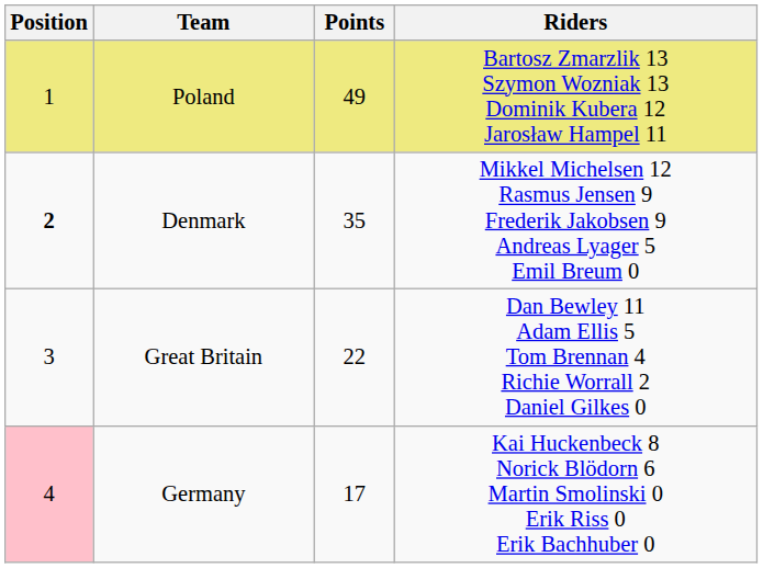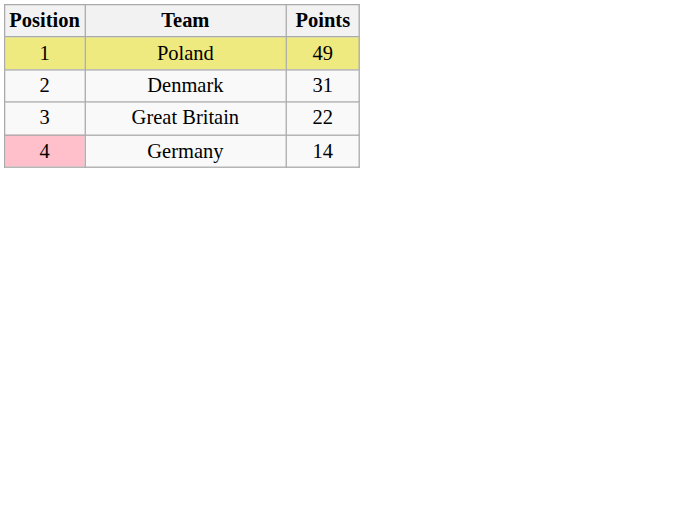 <table class="wikitable" style="text-align:center">
 <tr align=center>
 <th width=50>Position</th>
 <th width=150>Team</th>
 <th width=50>Points</th>
-<th width=250>Riders</th>
 </tr>
 <tr style="background:#EEEA80;">
 <td>1</td>
 <td> Poland</td>
 <td>49</td>
-<td><a href='#'>Bartosz Zmarzlik</a> 13<br><a href='#'>Szymon Wozniak</a> 13<br><a href='#'>Dominik Kubera</a> 12<br><a href='#'>Jarosław Hampel</a> 11</td>
 </tr>
 <tr>
-<td><strong>2</strong></td>
+<td>2</td>
 <td> Denmark</td>
-<td>35</td>
-<td><a href='#'>Mikkel Michelsen</a> 12<br><a href='#'>Rasmus Jensen</a> 9<br><a href='#'>Frederik Jakobsen</a> 9<br><a href='#'>Andreas Lyager</a> 5<br><a href='#'>Emil Breum</a> 0</td>
+<td>31</td>
 </tr>
 <tr>
 <td>3</td>
 <td> Great Britain</td>
 <td>22</td>
-<td><a href='#'>Dan Bewley</a> 11<br><a href='#'>Adam Ellis</a> 5<br><a href='#'>Tom Brennan</a> 4<br><a href='#'>Richie Worrall</a> 2<br><a href='#'>Daniel Gilkes</a> 0</td>
 </tr>
 <tr>
 <td style="background: pink;">4</td>
 <td> Germany</td>
-<td>17</td>
-<td><a href='#'>Kai Huckenbeck</a> 8<br><a href='#'>Norick Blödorn</a> 6<br><a href='#'>Martin Smolinski</a> 0<br><a href='#'>Erik Riss</a> 0<br><a href='#'>Erik Bachhuber</a> 0</td>
+<td>14</td>
 </tr>
 </table>
